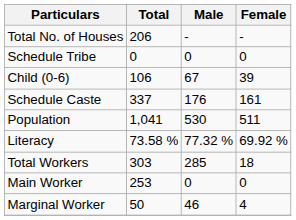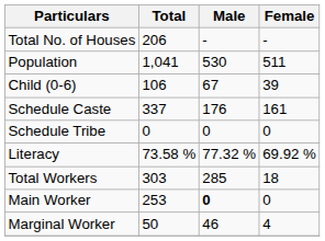 <table class="wikitable sortable">
 <tr>
 <th>Particulars</th>
 <th>Total</th>
 <th>Male</th>
 <th>Female</th>
 </tr>
 <tr>
 <td>Total No. of Houses</td>
 <td>206</td>
 <td>-</td>
 <td>-</td>
 </tr>
 <tr>
-<td>Schedule Tribe</td>
-<td>0</td>
-<td>0</td>
-<td>0</td>
+<td>Population</td>
+<td>1,041</td>
+<td>530</td>
+<td>511</td>
 </tr>
 <tr>
 <td>Child (0-6)</td>
 <td>106</td>
 <td>67</td>
 <td>39</td>
 </tr>
 <tr>
 <td>Schedule Caste</td>
 <td>337</td>
 <td>176</td>
 <td>161</td>
 </tr>
 <tr>
-<td>Population</td>
-<td>1,041</td>
-<td>530</td>
-<td>511</td>
+<td>Schedule Tribe</td>
+<td>0</td>
+<td>0</td>
+<td>0</td>
 </tr>
 <tr>
 <td>Literacy</td>
 <td>73.58 %</td>
 <td>77.32 %</td>
 <td>69.92 %</td>
 </tr>
 <tr>
 <td>Total Workers</td>
 <td>303</td>
 <td>285</td>
 <td>18</td>
 </tr>
 <tr>
 <td>Main Worker</td>
 <td>253</td>
-<td>0</td>
+<td><strong>0</strong></td>
 <td>0</td>
 </tr>
 <tr>
 <td>Marginal Worker</td>
 <td>50</td>
 <td>46</td>
 <td>4</td>
 </tr>
 <tr>
 </tr>
 </table>
